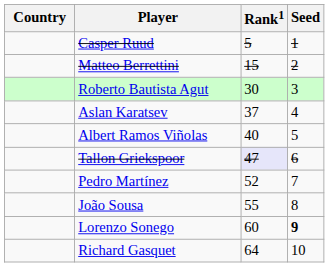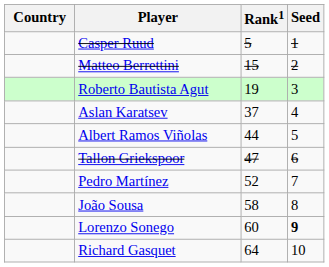 <table class="wikitable nowrap">
 <tr>
 <th width="70">Country</th>
 <th width="175">Player</th>
 <th>Rank<sup>1</sup></th>
 <th>Seed</th>
 </tr>
 <tr>
 <td><s></s></td>
 <td><s><a href='#'>Casper Ruud</a></s></td>
 <td><s>5</s></td>
 <td><s>1</s></td>
 </tr>
 <tr>
 <td><s></s></td>
 <td><s><a href='#'>Matteo Berrettini</a></s></td>
 <td><s>15</s></td>
 <td><s>2</s></td>
 </tr>
 <tr bgcolor=#cfc>
 <td></td>
 <td><a href='#'>Roberto Bautista Agut</a></td>
-<td>30</td>
+<td>19</td>
 <td>3</td>
 </tr>
 <tr>
 <td></td>
 <td><a href='#'>Aslan Karatsev</a></td>
 <td>37</td>
 <td>4</td>
 </tr>
 <tr>
 <td></td>
 <td><a href='#'>Albert Ramos Viñolas</a></td>
-<td>40</td>
+<td>44</td>
 <td>5</td>
 </tr>
 <tr>
 <td><s></s></td>
 <td><s><a href='#'>Tallon Griekspoor</a></s></td>
-<td style="background: lavender;"><s>47</s></td>
+<td><s>47</s></td>
 <td><s>6</s></td>
 </tr>
 <tr>
 <td></td>
 <td><a href='#'>Pedro Martínez</a></td>
 <td>52</td>
 <td>7</td>
 </tr>
 <tr>
 <td></td>
 <td><a href='#'>João Sousa</a></td>
-<td>55</td>
+<td>58</td>
 <td>8</td>
 </tr>
 <tr>
 <td></td>
 <td><a href='#'>Lorenzo Sonego</a></td>
 <td>60</td>
 <td><strong>9</strong></td>
 </tr>
 <tr>
 <td></td>
 <td><a href='#'>Richard Gasquet</a></td>
 <td>64</td>
 <td>10</td>
 </tr>
 </table>
